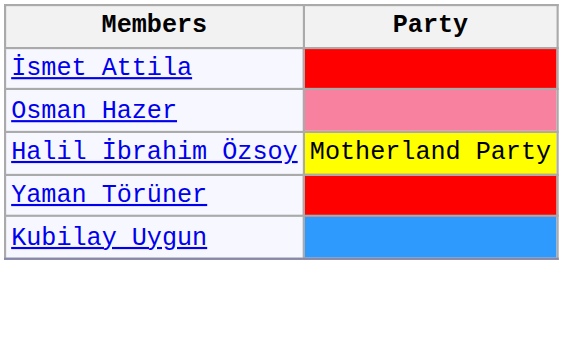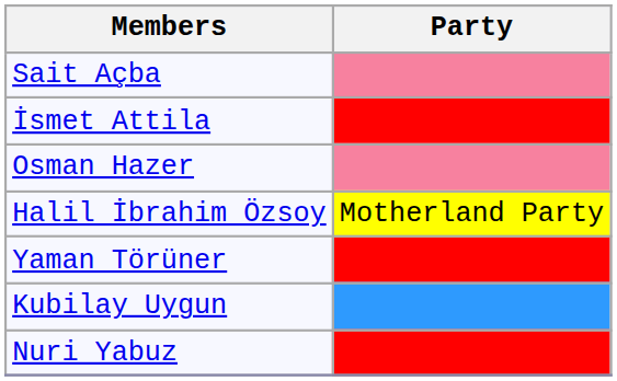 <table class=wikitable style="border:1px solid #8888aa; background-color:#f7f8ff; padding:0px; font-size:90%;">
 <tr>
 <th>Members</th>
 <th>Party</th>
+</tr>
+<tr>
+<td><a href='#'>Sait Açba</a></td>
+<td style="background: #F7819F"></td>
 </tr>
 <tr>
 <td><a href='#'>İsmet Attila</a></td>
 <td style="background: #ff0000"></td>
 </tr>
 <tr>
 <td><a href='#'>Osman Hazer</a></td>
 <td style="background: #F7819F"></td>
 </tr>
 <tr>
 <td><a href='#'>Halil İbrahim Özsoy</a></td>
 <td style="background: #ffff00">Motherland Party</td>
 </tr>
 <tr>
 <td><a href='#'>Yaman Törüner</a></td>
 <td style="background: #ff0000"></td>
 </tr>
 <tr>
 <td><a href='#'>Kubilay Uygun</a></td>
 <td style="background: #2E9AFE"></td>
 </tr>
 <tr>
+<td><a href='#'>Nuri Yabuz</a></td>
+<td style="background: #ff0000"></td>
+</tr>
+<tr>
 </tr>
 </table>
